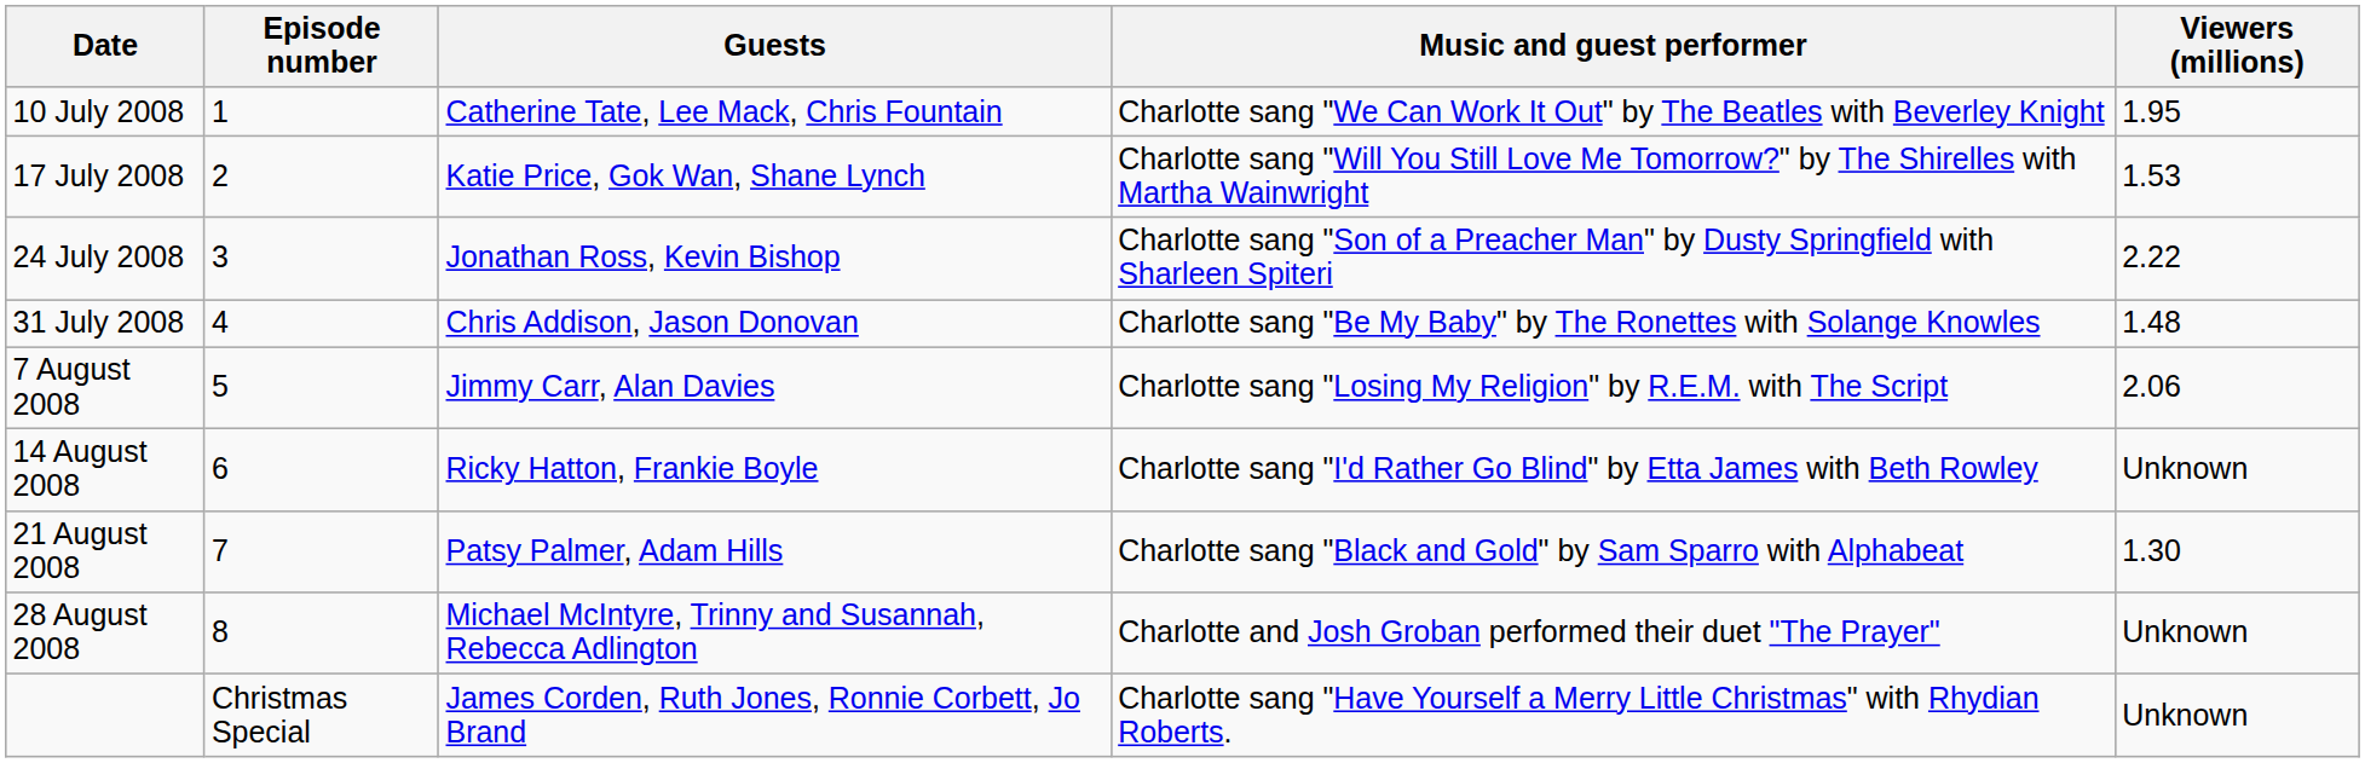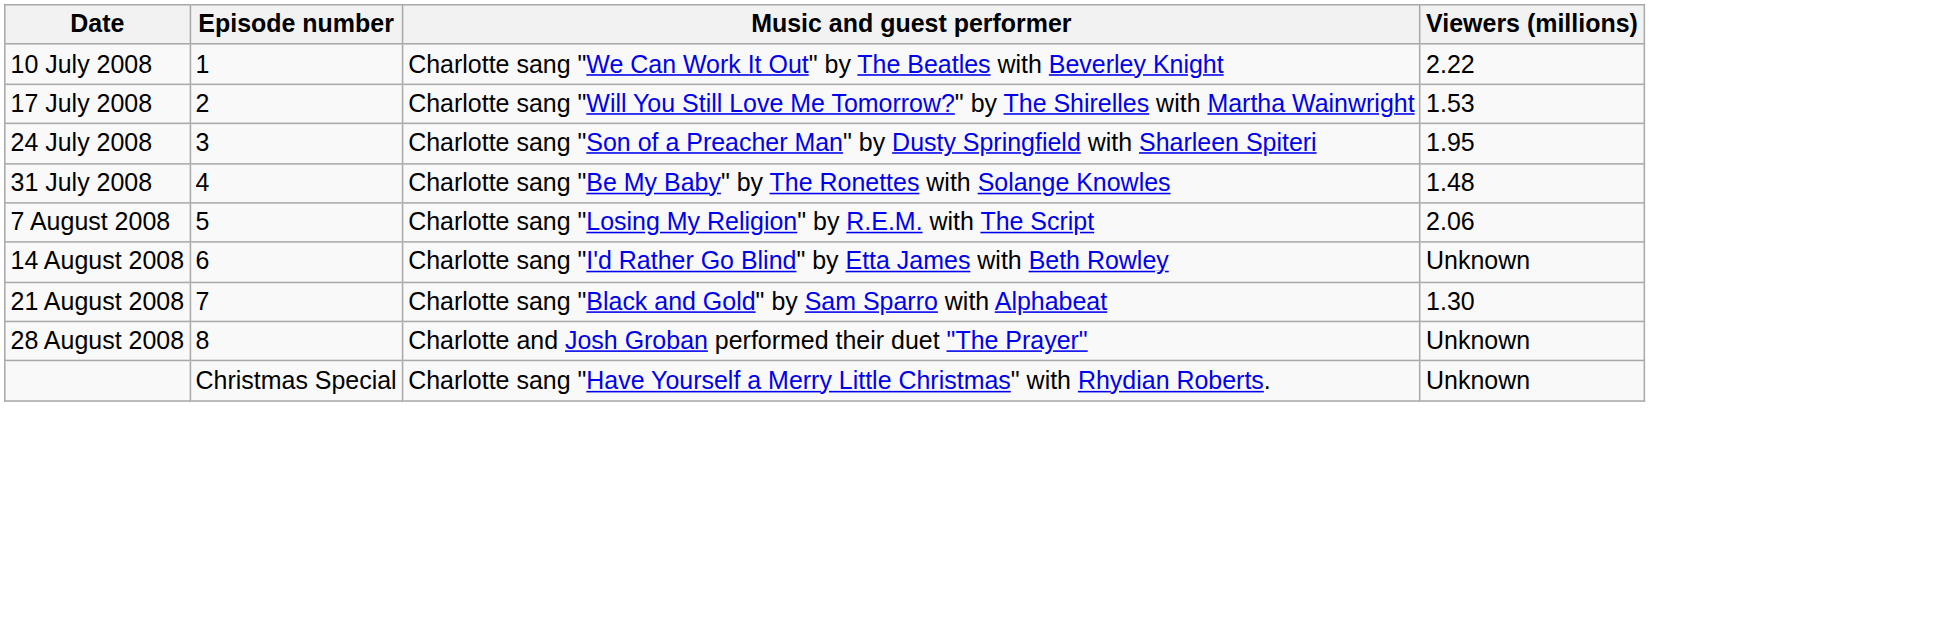 <table class="wikitable">
 <tr>
 <th>Date</th>
 <th>Episode number</th>
-<th>Guests</th>
 <th>Music and guest performer</th>
 <th>Viewers (millions)</th>
 </tr>
 <tr>
 <td>10 July 2008</td>
 <td>1</td>
-<td><a href='#'>Catherine Tate</a>, <a href='#'>Lee Mack</a>, <a href='#'>Chris Fountain</a></td>
 <td>Charlotte sang "<a href='#'>We Can Work It Out</a>" by <a href='#'>The Beatles</a> with <a href='#'>Beverley Knight</a></td>
-<td>1.95</td>
+<td>2.22</td>
 </tr>
 <tr>
 <td>17 July 2008</td>
 <td>2</td>
-<td><a href='#'>Katie Price</a>, <a href='#'>Gok Wan</a>, <a href='#'>Shane Lynch</a></td>
 <td>Charlotte sang "<a href='#'>Will You Still Love Me Tomorrow?</a>" by <a href='#'>The Shirelles</a> with <a href='#'>Martha Wainwright</a></td>
 <td>1.53</td>
 </tr>
 <tr>
 <td>24 July 2008</td>
 <td>3</td>
-<td><a href='#'>Jonathan Ross</a>, <a href='#'>Kevin Bishop</a></td>
 <td>Charlotte sang "<a href='#'>Son of a Preacher Man</a>" by <a href='#'>Dusty Springfield</a> with <a href='#'>Sharleen Spiteri</a></td>
-<td>2.22</td>
+<td>1.95</td>
 </tr>
 <tr>
 <td>31 July 2008</td>
 <td>4</td>
-<td><a href='#'>Chris Addison</a>, <a href='#'>Jason Donovan</a></td>
 <td>Charlotte sang "<a href='#'>Be My Baby</a>" by <a href='#'>The Ronettes</a> with <a href='#'>Solange Knowles</a></td>
 <td>1.48</td>
 </tr>
 <tr>
 <td>7 August 2008</td>
 <td>5</td>
-<td><a href='#'>Jimmy Carr</a>, <a href='#'>Alan Davies</a></td>
 <td>Charlotte sang "<a href='#'>Losing My Religion</a>" by <a href='#'>R.E.M.</a> with <a href='#'>The Script</a></td>
 <td>2.06</td>
 </tr>
 <tr>
 <td>14 August 2008</td>
 <td>6</td>
-<td><a href='#'>Ricky Hatton</a>, <a href='#'>Frankie Boyle</a></td>
 <td>Charlotte sang "<a href='#'>I'd Rather Go Blind</a>" by <a href='#'>Etta James</a> with <a href='#'>Beth Rowley</a></td>
 <td>Unknown</td>
 </tr>
 <tr>
 <td>21 August 2008</td>
 <td>7</td>
-<td><a href='#'>Patsy Palmer</a>, <a href='#'>Adam Hills</a></td>
 <td>Charlotte sang "<a href='#'>Black and Gold</a>" by <a href='#'>Sam Sparro</a> with <a href='#'>Alphabeat</a></td>
 <td>1.30</td>
 </tr>
 <tr>
 <td>28 August 2008</td>
 <td>8</td>
-<td><a href='#'>Michael McIntyre</a>, <a href='#'>Trinny and Susannah</a>, <a href='#'>Rebecca Adlington</a></td>
 <td>Charlotte and <a href='#'>Josh Groban</a> performed their duet <a href='#'>"The Prayer"</a></td>
 <td>Unknown</td>
 </tr>
 <tr>
 <td></td>
 <td>Christmas Special</td>
-<td><a href='#'>James Corden</a>, <a href='#'>Ruth Jones</a>, <a href='#'>Ronnie Corbett</a>, <a href='#'>Jo Brand</a></td>
 <td>Charlotte sang "<a href='#'>Have Yourself a Merry Little Christmas</a>" with <a href='#'>Rhydian Roberts</a>.</td>
 <td>Unknown</td>
 </tr>
 </table>
